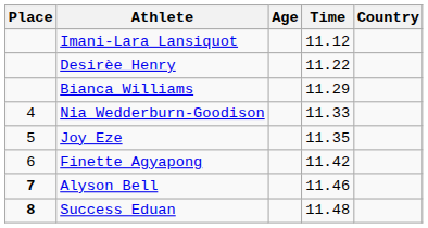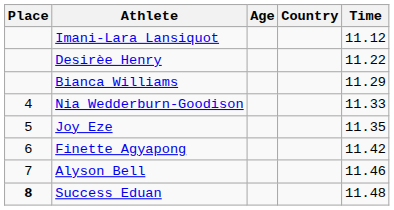 <table class="wikitable mw-datatable sortable">
 <tr>
 <th>Place</th>
 <th>Athlete</th>
 <th>Age</th>
+<th>Country</th>
 <th>Time</th>
-<th>Country</th>
 </tr>
 <tr>
 <td align=center></td>
 <td><a href='#'>Imani-Lara Lansiquot</a></td>
 <td></td>
+<td></td>
 <td>11.12</td>
-<td></td>
 </tr>
 <tr>
 <td align=center></td>
 <td><a href='#'>Desirèe Henry</a></td>
 <td></td>
+<td></td>
 <td>11.22</td>
-<td></td>
 </tr>
 <tr>
 <td align=center></td>
 <td><a href='#'>Bianca Williams</a></td>
 <td></td>
+<td></td>
 <td>11.29</td>
-<td></td>
 </tr>
 <tr>
 <td align=center>4</td>
 <td><a href='#'>Nia Wedderburn-Goodison</a></td>
 <td></td>
+<td></td>
 <td>11.33</td>
-<td></td>
 </tr>
 <tr>
 <td align=center>5</td>
 <td><a href='#'>Joy Eze</a></td>
 <td></td>
+<td></td>
 <td>11.35</td>
-<td></td>
 </tr>
 <tr>
 <td align=center>6</td>
 <td><a href='#'>Finette Agyapong</a></td>
 <td></td>
+<td></td>
 <td>11.42</td>
-<td></td>
 </tr>
 <tr>
-<td align=center><strong>7</strong></td>
+<td align=center>7</td>
 <td><a href='#'>Alyson Bell</a></td>
 <td></td>
+<td></td>
 <td>11.46</td>
-<td></td>
 </tr>
 <tr>
 <td align=center><strong>8</strong></td>
 <td><a href='#'>Success Eduan</a></td>
 <td></td>
+<td></td>
 <td>11.48</td>
-<td></td>
 </tr>
 </table>
